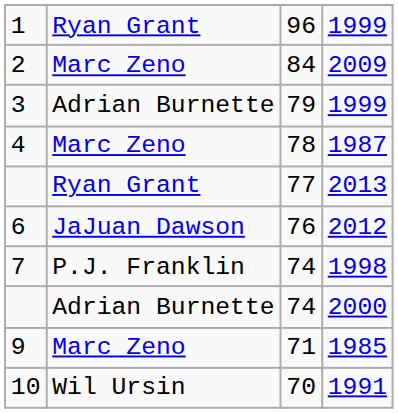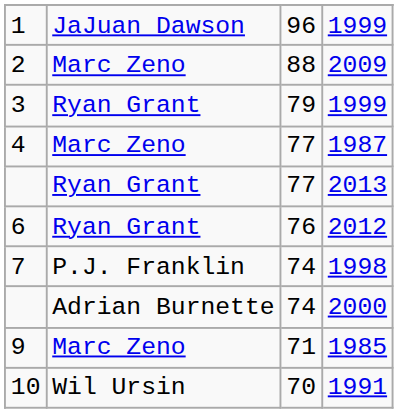 <table class="wikitable">
 <tr>
 </tr>
 <tr>
 <td>1</td>
-<td><a href='#'>Ryan Grant</a></td>
+<td><a href='#'>JaJuan Dawson</a></td>
 <td>96</td>
 <td><a href='#'>1999</a></td>
 </tr>
 <tr>
 <td>2</td>
 <td><a href='#'>Marc Zeno</a></td>
-<td>84</td>
+<td>88</td>
 <td><a href='#'>2009</a></td>
 </tr>
 <tr>
 <td>3</td>
-<td>Adrian Burnette</td>
+<td><a href='#'>Ryan Grant</a></td>
 <td>79</td>
 <td><a href='#'>1999</a></td>
 </tr>
 <tr>
 <td>4</td>
 <td><a href='#'>Marc Zeno</a></td>
-<td>78</td>
+<td>77</td>
 <td><a href='#'>1987</a></td>
 </tr>
 <tr>
 <td></td>
 <td><a href='#'>Ryan Grant</a></td>
 <td>77</td>
 <td><a href='#'>2013</a></td>
 </tr>
 <tr>
 <td>6</td>
-<td><a href='#'>JaJuan Dawson</a></td>
+<td><a href='#'>Ryan Grant</a></td>
 <td>76</td>
 <td><a href='#'>2012</a></td>
 </tr>
 <tr>
 <td>7</td>
 <td>P.J. Franklin</td>
 <td>74</td>
 <td><a href='#'>1998</a></td>
 </tr>
 <tr>
 <td></td>
 <td>Adrian Burnette</td>
 <td>74</td>
 <td><a href='#'>2000</a></td>
 </tr>
 <tr>
 <td>9</td>
 <td><a href='#'>Marc Zeno</a></td>
 <td>71</td>
 <td><a href='#'>1985</a></td>
 </tr>
 <tr>
 <td>10</td>
 <td>Wil Ursin</td>
 <td>70</td>
 <td><a href='#'>1991</a></td>
 </tr>
 </table>
